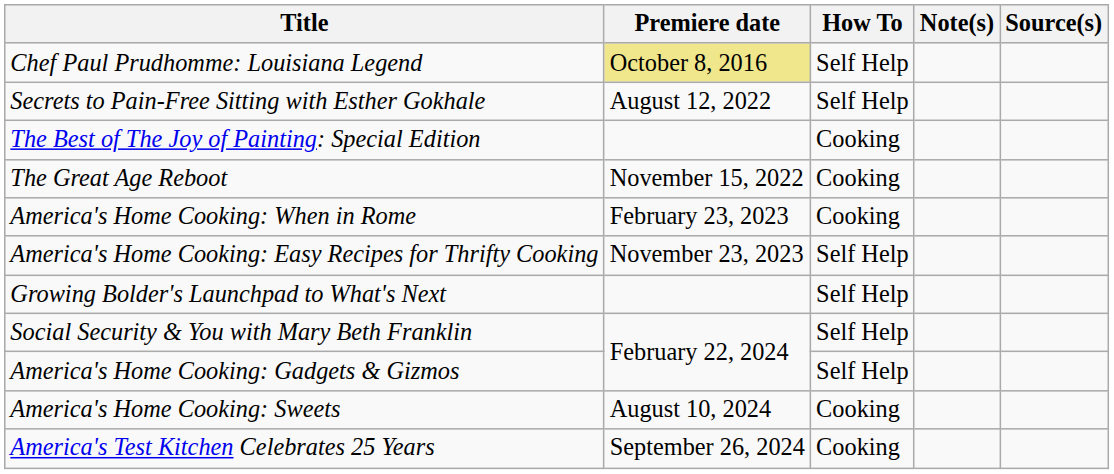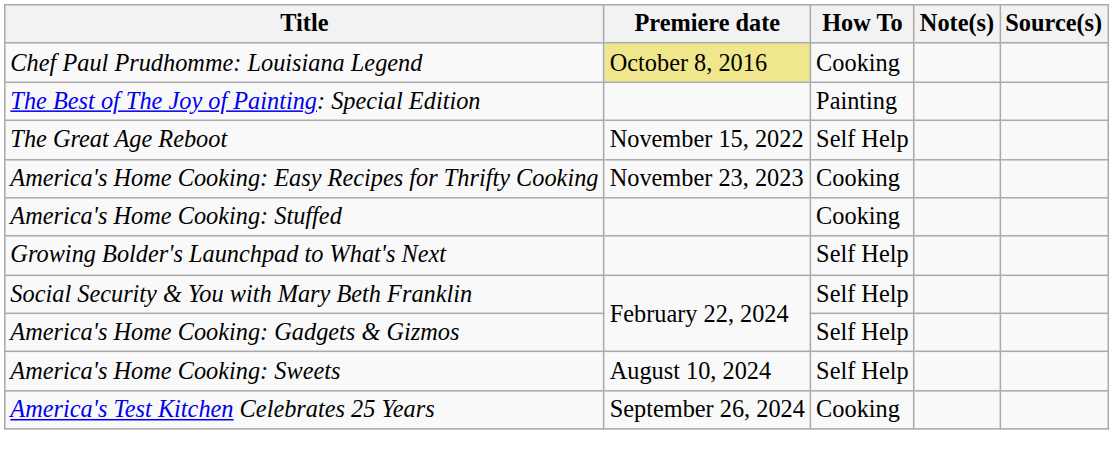 <table class="wikitable sortable">
 <tr>
 <th>Title</th>
 <th>Premiere date</th>
 <th>How To</th>
 <th>Note(s)</th>
 <th>Source(s)</th>
 </tr>
 <tr>
 <td><em>Chef Paul Prudhomme: Louisiana Legend</em></td>
 <td style="background: khaki;">October 8, 2016</td>
-<td>Self Help</td>
-<td></td>
-<td></td>
-</tr>
-<tr>
-<td><em>Secrets to Pain-Free Sitting with Esther Gokhale</em></td>
-<td>August 12, 2022</td>
-<td>Self Help</td>
+<td>Cooking</td>
 <td></td>
 <td></td>
 </tr>
 <tr>
 <td><em><a href='#'>The Best of The Joy of Painting</a>: Special Edition</em></td>
 <td></td>
-<td>Cooking</td>
+<td>Painting</td>
 <td></td>
 <td></td>
 </tr>
 <tr>
 <td><em>The Great Age Reboot</em></td>
 <td>November 15, 2022</td>
-<td>Cooking</td>
-<td></td>
-<td></td>
-</tr>
-<tr>
-<td><em>America's Home Cooking: When in Rome</em></td>
-<td>February 23, 2023</td>
-<td>Cooking</td>
+<td>Self Help</td>
 <td></td>
 <td></td>
 </tr>
 <tr>
 <td><em>America's Home Cooking: Easy Recipes for Thrifty Cooking</em></td>
 <td>November 23, 2023</td>
-<td>Self Help</td>
+<td>Cooking</td>
+<td></td>
+<td></td>
+</tr>
+<tr>
+<td><em>America's Home Cooking: Stuffed</em></td>
+<td></td>
+<td>Cooking</td>
 <td></td>
 <td></td>
 </tr>
 <tr>
 <td><em>Growing Bolder's Launchpad to What's Next</em></td>
 <td></td>
 <td>Self Help</td>
 <td></td>
 <td></td>
 </tr>
 <tr>
 <td><em>Social Security & You with Mary Beth Franklin</em></td>
 <td rowspan="2">February 22, 2024</td>
 <td>Self Help</td>
 <td></td>
 <td></td>
 </tr>
 <tr>
 <td><em>America's Home Cooking: Gadgets & Gizmos</em></td>
 <td>Self Help</td>
 <td></td>
 <td></td>
 </tr>
 <tr>
 <td><em>America's Home Cooking: Sweets</em></td>
 <td>August 10, 2024</td>
-<td>Cooking</td>
+<td>Self Help</td>
 <td></td>
 <td></td>
 </tr>
 <tr>
 <td><em><a href='#'>America's Test Kitchen</a> Celebrates 25 Years</em></td>
 <td>September 26, 2024</td>
 <td>Cooking</td>
 <td></td>
 <td></td>
 </tr>
 </table>
